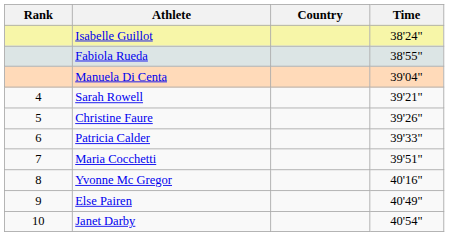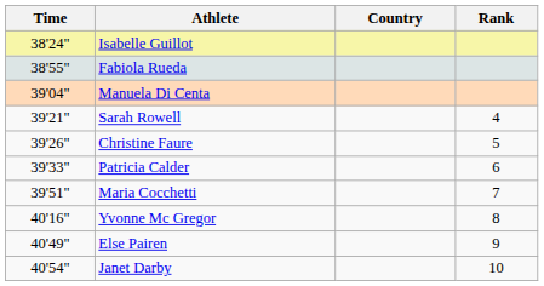 <table class="wikitable" width=40% style="font-size:90%; text-align:center;">
 <tr>
-<th>Rank</th>
+<th>Time</th>
 <th>Athlete</th>
 <th>Country</th>
-<th>Time</th>
+<th>Rank</th>
 </tr>
 <tr bgcolor="#F7F6A8">
-<td></td>
+<td>38'24"</td>
 <td align=left><a href='#'>Isabelle Guillot</a></td>
 <td align=left></td>
-<td>38'24"</td>
+<td></td>
 </tr>
 <tr bgcolor="#DCE5E5">
-<td></td>
+<td>38'55"</td>
 <td align=left><a href='#'>Fabiola Rueda</a></td>
 <td align=left></td>
-<td>38'55"</td>
+<td></td>
 </tr>
 <tr bgcolor="#FFDAB9">
-<td></td>
+<td>39'04"</td>
 <td align=left><a href='#'>Manuela Di Centa</a></td>
 <td align=left></td>
-<td>39'04"</td>
+<td></td>
 </tr>
 <tr>
-<td>4</td>
+<td>39'21"</td>
 <td align=left><a href='#'>Sarah Rowell</a></td>
 <td align=left></td>
-<td>39'21"</td>
+<td>4</td>
 </tr>
 <tr>
-<td>5</td>
+<td>39'26"</td>
 <td align=left><a href='#'>Christine Faure</a></td>
 <td align=left></td>
-<td>39'26"</td>
+<td>5</td>
 </tr>
 <tr>
-<td>6</td>
+<td>39'33"</td>
 <td align=left><a href='#'>Patricia Calder</a></td>
 <td align=left></td>
-<td>39'33"</td>
+<td>6</td>
 </tr>
 <tr>
-<td>7</td>
+<td>39'51"</td>
 <td align=left><a href='#'>Maria Cocchetti</a></td>
 <td align=left></td>
-<td>39'51"</td>
+<td>7</td>
 </tr>
 <tr>
-<td>8</td>
+<td>40'16"</td>
 <td align=left><a href='#'>Yvonne Mc Gregor</a></td>
 <td align=left></td>
-<td>40'16"</td>
+<td>8</td>
 </tr>
 <tr>
-<td>9</td>
+<td>40'49"</td>
 <td align=left><a href='#'>Else Pairen</a></td>
 <td align=left></td>
-<td>40'49"</td>
+<td>9</td>
 </tr>
 <tr>
-<td>10</td>
+<td>40'54"</td>
 <td align=left><a href='#'>Janet Darby</a></td>
 <td align=left></td>
-<td>40'54"</td>
+<td>10</td>
 </tr>
 </table>
